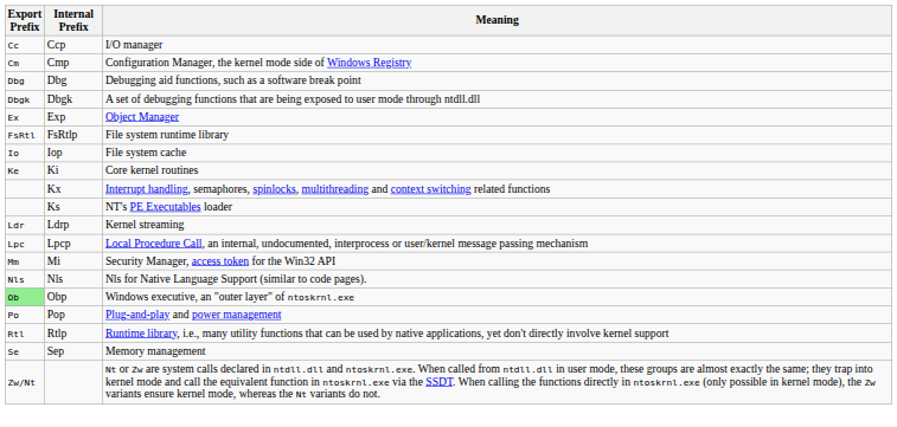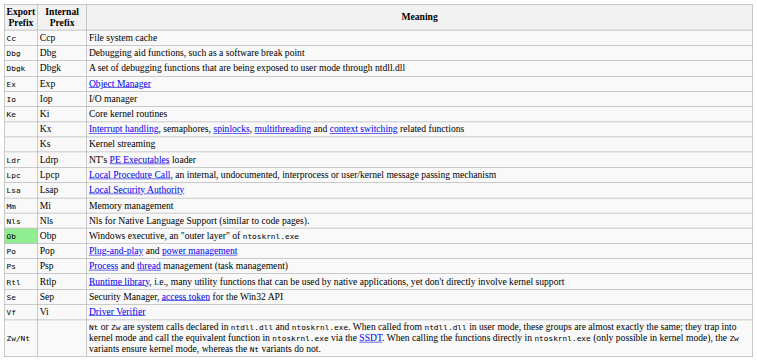 <table class="wikitable sortable">
 <tr>
 <th>Export<br>Prefix</th>
 <th>Internal Prefix</th>
 <th>Meaning</th>
 </tr>
 <tr>
 <td><code>Cc</code></td>
 <td>Ccp</td>
-<td>I/O manager</td>
-</tr>
-<tr>
-<td><code>Cm</code></td>
-<td>Cmp</td>
-<td>Configuration Manager, the kernel mode side of <a href='#'>Windows Registry</a></td>
+<td>File system cache</td>
 </tr>
 <tr>
 <td><code>Dbg</code></td>
 <td>Dbg</td>
 <td>Debugging aid functions, such as a software break point</td>
 </tr>
 <tr>
 <td><code>Dbgk</code></td>
 <td>Dbgk</td>
 <td>A set of debugging functions that are being exposed to user mode through ntdll.dll</td>
 </tr>
 <tr>
 <td><code>Ex</code></td>
 <td>Exp</td>
 <td><a href='#'>Object Manager</a></td>
 </tr>
 <tr>
-<td><code>FsRtl</code></td>
-<td>FsRtlp</td>
-<td>File system runtime library</td>
-</tr>
-<tr>
 <td><code>Io</code></td>
 <td>Iop</td>
-<td>File system cache</td>
+<td>I/O manager</td>
 </tr>
 <tr>
 <td><code>Ke</code></td>
 <td>Ki</td>
 <td>Core kernel routines</td>
 </tr>
 <tr>
 <td></td>
 <td>Kx</td>
 <td><a href='#'>Interrupt handling</a>, semaphores, <a href='#'>spinlocks</a>, <a href='#'>multithreading</a> and <a href='#'>context switching</a> related functions</td>
 </tr>
 <tr>
 <td></td>
 <td>Ks</td>
-<td>NT's <a href='#'>PE Executables</a> loader</td>
+<td>Kernel streaming</td>
 </tr>
 <tr>
 <td><code>Ldr</code></td>
 <td>Ldrp</td>
-<td>Kernel streaming</td>
+<td>NT's <a href='#'>PE Executables</a> loader</td>
 </tr>
 <tr>
 <td><code>Lpc</code></td>
 <td>Lpcp</td>
 <td><a href='#'>Local Procedure Call</a>, an internal, undocumented, interprocess or user/kernel message passing mechanism</td>
 </tr>
 <tr>
+<td><code>Lsa</code></td>
+<td>Lsap</td>
+<td><a href='#'>Local Security Authority</a></td>
+</tr>
+<tr>
 <td><code>Mm</code></td>
 <td>Mi</td>
-<td>Security Manager, <a href='#'>access token</a> for the Win32 API</td>
+<td>Memory management</td>
 </tr>
 <tr>
 <td><code>Nls</code></td>
 <td>Nls</td>
 <td>Nls for Native Language Support (similar to code pages).</td>
 </tr>
 <tr>
 <td style="background: lightgreen;"><code>Ob</code></td>
 <td>Obp</td>
 <td>Windows executive, an "outer layer" of <code>ntoskrnl.exe</code></td>
 </tr>
 <tr>
 <td><code>Po</code></td>
 <td>Pop</td>
 <td><a href='#'>Plug-and-play</a> and <a href='#'>power management</a></td>
 </tr>
 <tr>
+<td><code>Ps</code></td>
+<td>Psp</td>
+<td><a href='#'>Process</a> and <a href='#'>thread</a> management (task management)</td>
+</tr>
+<tr>
 <td><code>Rtl</code></td>
 <td>Rtlp</td>
 <td><a href='#'>Runtime library</a>, i.e., many utility functions that can be used by native applications, yet don't directly involve kernel support</td>
 </tr>
 <tr>
 <td><code>Se</code></td>
 <td>Sep</td>
-<td>Memory management</td>
+<td>Security Manager, <a href='#'>access token</a> for the Win32 API</td>
+</tr>
+<tr>
+<td><code>Vf</code></td>
+<td>Vi</td>
+<td><a href='#'>Driver Verifier</a></td>
 </tr>
 <tr>
 <td><code>Zw/Nt</code></td>
 <td></td>
 <td><code>Nt</code> or <code>Zw</code> are system calls declared in <code>ntdll.dll</code> and <code>ntoskrnl.exe</code>. When called from <code>ntdll.dll</code> in user mode, these groups are almost exactly the same; they trap into kernel mode and call the equivalent function in <code>ntoskrnl.exe</code> via the <a href='#'>SSDT</a>. When calling the functions directly in <code>ntoskrnl.exe</code> (only possible in kernel mode), the <code>Zw</code> variants ensure kernel mode, whereas the <code>Nt</code> variants do not.</td>
 </tr>
 </table>
